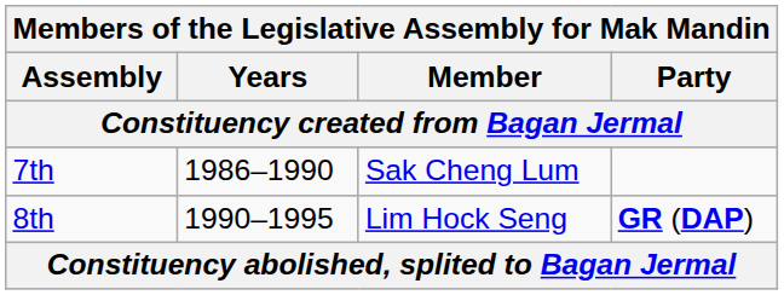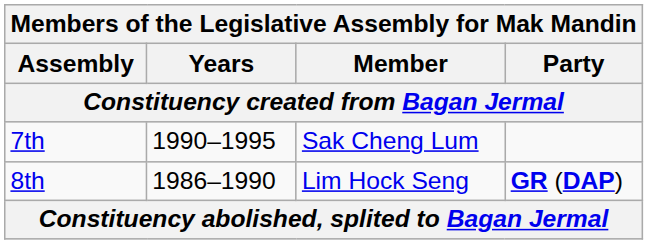 <table class="wikitable">
 <tr>
 <th colspan="4">Members of the Legislative Assembly for Mak Mandin</th>
 </tr>
 <tr>
 <th>Assembly</th>
 <th>Years</th>
 <th>Member</th>
 <th>Party</th>
 </tr>
 <tr>
 <th colspan="4" align="center"><em>Constituency created from <a href='#'>Bagan Jermal</a></em></th>
 </tr>
 <tr>
 <td><a href='#'>7th</a></td>
-<td>1986–1990</td>
+<td>1990–1995</td>
 <td><a href='#'>Sak Cheng Lum</a></td>
 <td bgcolor=></td>
 </tr>
 <tr>
 <td><a href='#'>8th</a></td>
-<td>1990–1995</td>
+<td>1986–1990</td>
 <td><a href='#'>Lim Hock Seng</a></td>
 <td bgcolor=><strong><a href='#'>GR</a></strong> (<strong><a href='#'>DAP</a></strong>)</td>
 </tr>
 <tr>
 <th colspan="4" align="center"><em>Constituency abolished, splited to <a href='#'>Bagan Jermal</a></th>
 </tr>
 </table>
